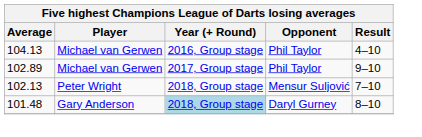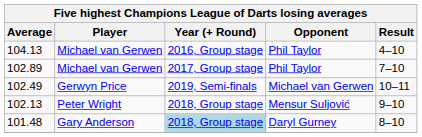 <table class="wikitable sortable">
 <tr>
 <th colspan=5>Five highest Champions League of Darts losing averages</th>
 </tr>
 <tr>
 <th>Average</th>
 <th>Player</th>
 <th>Year (+ Round)</th>
 <th>Opponent</th>
 <th>Result</th>
 </tr>
 <tr>
 <td>104.13</td>
 <td> <a href='#'>Michael van Gerwen</a></td>
 <td><a href='#'>2016, Group stage</a></td>
 <td> <a href='#'>Phil Taylor</a></td>
 <td>4–10</td>
 </tr>
 <tr>
 <td>102.89</td>
 <td> <a href='#'>Michael van Gerwen</a></td>
 <td><a href='#'>2017, Group stage</a></td>
 <td> <a href='#'>Phil Taylor</a></td>
-<td>9–10</td>
+<td>7–10</td>
+</tr>
+<tr>
+<td>102.49</td>
+<td> <a href='#'>Gerwyn Price</a></td>
+<td><a href='#'>2019, Semi-finals</a></td>
+<td> <a href='#'>Michael van Gerwen</a></td>
+<td>10–11</td>
 </tr>
 <tr>
 <td>102.13</td>
 <td> <a href='#'>Peter Wright</a></td>
 <td><a href='#'>2018, Group stage</a></td>
 <td> <a href='#'>Mensur Suljović</a></td>
-<td>7–10</td>
+<td>9–10</td>
 </tr>
 <tr>
 <td>101.48</td>
 <td> <a href='#'>Gary Anderson</a></td>
 <td style="background: lightblue;"><a href='#'>2018, Group stage</a></td>
 <td> <a href='#'>Daryl Gurney</a></td>
 <td>8–10</td>
 </tr>
 <tr>
 </tr>
 </table>
